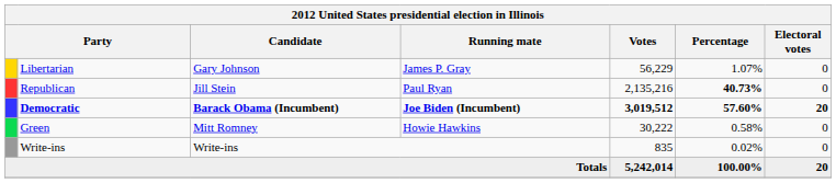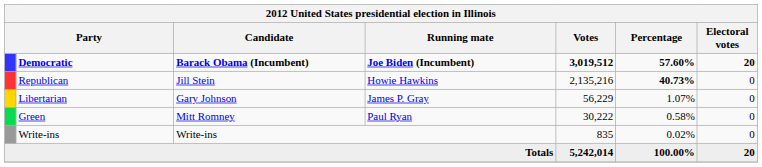 <table class="wikitable" style="font-size: 95%;">
 <tr>
 <th colspan="7">2012 United States presidential election in Illinois</th>
 </tr>
 <tr>
 <th colspan="2" style="width: 15em">Party</th>
 <th style="width: 17em">Candidate</th>
 <th style="width: 17em">Running mate</th>
 <th style="width: 5em">Votes</th>
 <th style="width: 7em">Percentage</th>
 <th style="width: 5em">Electoral votes</th>
 </tr>
 <tr>
+<th style="background-color:#3333FF; width: 3px"></th>
+<td style="width: 130px"><strong><a href='#'>Democratic</a></strong></td>
+<td><strong><a href='#'>Barack Obama</a></strong> <strong>(Incumbent)</strong></td>
+<td><strong><a href='#'>Joe Biden</a></strong> <strong>(Incumbent)</strong></td>
+<td align="right"><strong>3,019,512</strong></td>
+<td align="right"><strong>57.60%</strong></td>
+<td align="right"><strong>20</strong></td>
+</tr>
+<tr>
+<th style="background-color:#FF3333; width: 3px"></th>
+<td style="width: 130px"><a href='#'>Republican</a></td>
+<td><a href='#'>Jill Stein</a></td>
+<td><a href='#'>Howie Hawkins</a></td>
+<td align="right">2,135,216</td>
+<td align="right"><strong>40.73%</strong></td>
+<td align="right">0</td>
+</tr>
+<tr>
 <th style="background-color:#FFD700; width: 3px"></th>
 <td style="width: 130px"><a href='#'>Libertarian</a></td>
 <td><a href='#'>Gary Johnson</a></td>
 <td><a href='#'>James P. Gray</a></td>
 <td align="right">56,229</td>
 <td align="right">1.07%</td>
 <td align="right">0</td>
 </tr>
 <tr>
-<th style="background-color:#FF3333; width: 3px"></th>
-<td style="width: 130px"><a href='#'>Republican</a></td>
-<td><a href='#'>Jill Stein</a></td>
-<td><a href='#'>Paul Ryan</a></td>
-<td align="right">2,135,216</td>
-<td align="right"><strong>40.73%</strong></td>
-<td align="right">0</td>
-</tr>
-<tr>
-<th style="background-color:#3333FF; width: 3px"></th>
-<td style="width: 130px"><strong><a href='#'>Democratic</a></strong></td>
-<td><strong><a href='#'>Barack Obama</a></strong> <strong>(Incumbent)</strong></td>
-<td><strong><a href='#'>Joe Biden</a></strong> <strong>(Incumbent)</strong></td>
-<td align="right"><strong>3,019,512</strong></td>
-<td align="right"><strong>57.60%</strong></td>
-<td align="right"><strong>20</strong></td>
-</tr>
-<tr>
 <th style="background-color:#0BDA51; width: 3px"></th>
 <td style="width: 130px"><a href='#'>Green</a></td>
 <td><a href='#'>Mitt Romney</a></td>
-<td><a href='#'>Howie Hawkins</a></td>
+<td><a href='#'>Paul Ryan</a></td>
 <td align="right">30,222</td>
 <td align="right">0.58%</td>
 <td align="right">0</td>
 </tr>
 <tr>
 <th style="background-color:#999999; width: 3px"></th>
 <td style="width: 130px">Write-ins</td>
 <td colspan="2">Write-ins</td>
 <td align="right">835</td>
 <td align="right">0.02%</td>
 <td align="right">0</td>
 </tr>
 <tr bgcolor="#EEEEEE">
 <td colspan="4" align="right"><strong>Totals</strong></td>
 <td align="right"><strong>5,242,014</strong></td>
 <td align="right"><strong>100.00%</strong></td>
 <td align="right"><strong>20</strong></td>
 </tr>
 <tr bgcolor="#EEEEEE">
 </tr>
 </table>
